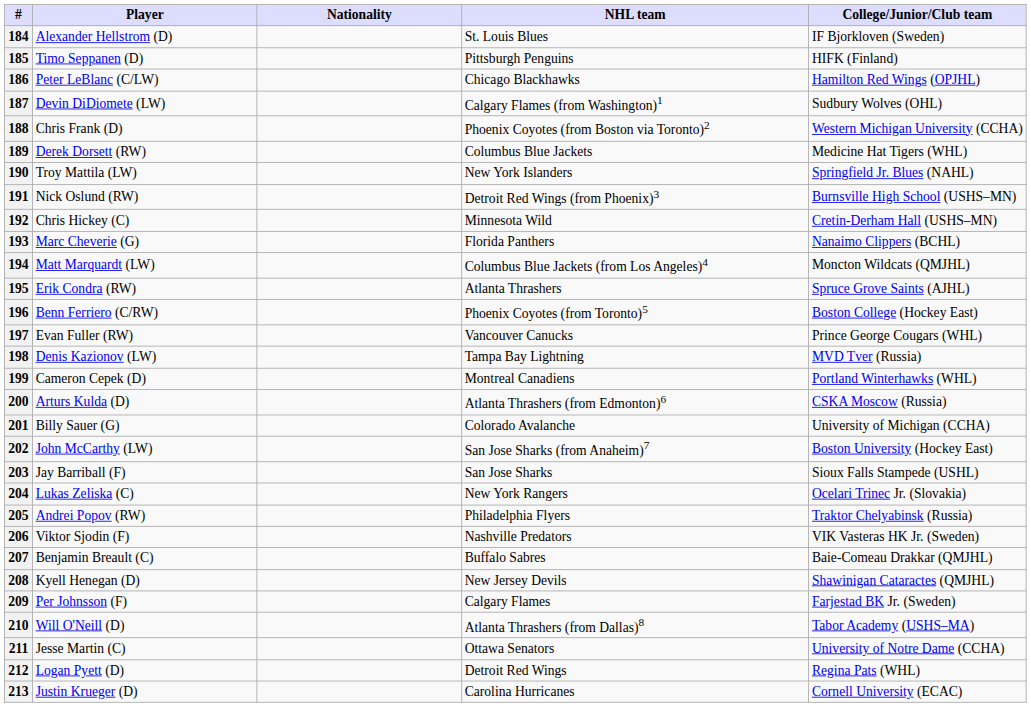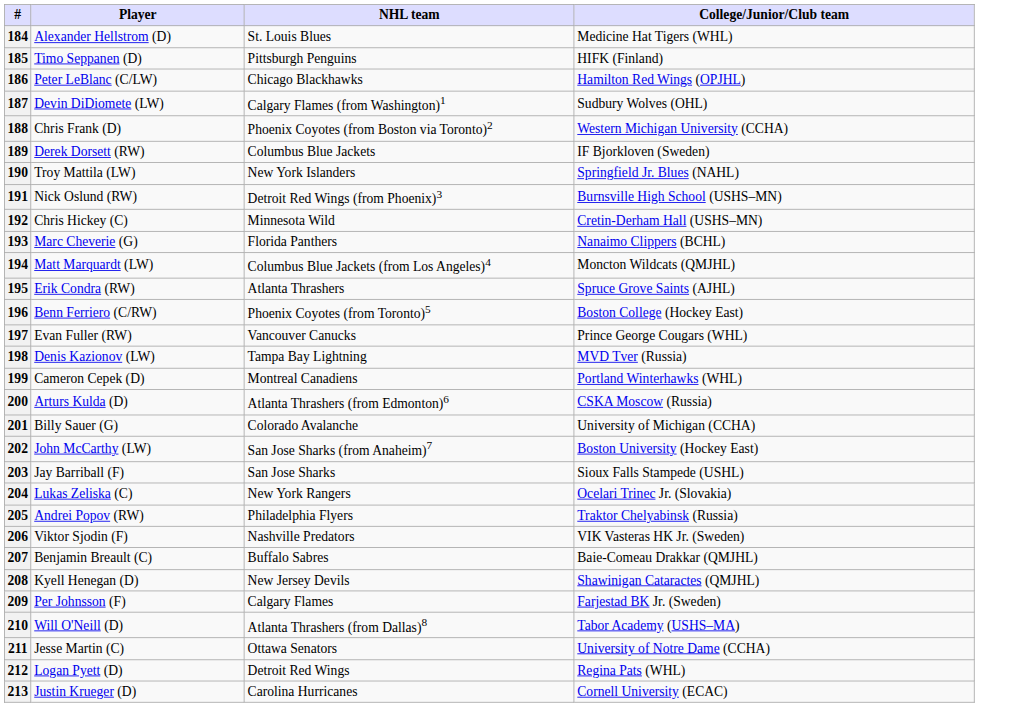 <table class="wikitable">
 <tr>
 <th style="background:#ddf; width:2.75%;">#</th>
 <th style="background:#ddf; width:22.0%;">Player</th>
-<th style="background:#ddf; width:20.0%;">Nationality</th>
 <th style="background:#ddf; width:34.0%;">NHL team</th>
 <th style="background:#ddf; width:100.0%;">College/Junior/Club team</th>
 </tr>
 <tr>
 <th>184</th>
 <td><a href='#'>Alexander Hellstrom</a> (D)</td>
-<td></td>
 <td>St. Louis Blues</td>
-<td>IF Bjorkloven (Sweden)</td>
+<td>Medicine Hat Tigers (WHL)</td>
 </tr>
 <tr>
 <th>185</th>
 <td><a href='#'>Timo Seppanen</a> (D)</td>
-<td></td>
 <td>Pittsburgh Penguins</td>
 <td>HIFK (Finland)</td>
 </tr>
 <tr>
 <th>186</th>
 <td><a href='#'>Peter LeBlanc</a> (C/LW)</td>
-<td></td>
 <td>Chicago Blackhawks</td>
 <td><a href='#'>Hamilton Red Wings</a> (<a href='#'>OPJHL</a>)</td>
 </tr>
 <tr>
 <th>187</th>
 <td><a href='#'>Devin DiDiomete</a> (LW)</td>
-<td></td>
 <td>Calgary Flames (from Washington)<sup>1</sup></td>
 <td>Sudbury Wolves (OHL)</td>
 </tr>
 <tr>
 <th>188</th>
 <td>Chris Frank (D)</td>
-<td></td>
 <td>Phoenix Coyotes (from Boston via Toronto)<sup>2</sup></td>
 <td><a href='#'>Western Michigan University</a> (CCHA)</td>
 </tr>
 <tr>
 <th>189</th>
 <td><a href='#'>Derek Dorsett</a> (RW)</td>
-<td></td>
 <td>Columbus Blue Jackets</td>
-<td>Medicine Hat Tigers (WHL)</td>
+<td>IF Bjorkloven (Sweden)</td>
 </tr>
 <tr>
 <th>190</th>
 <td>Troy Mattila (LW)</td>
-<td></td>
 <td>New York Islanders</td>
 <td><a href='#'>Springfield Jr. Blues</a> (NAHL)</td>
 </tr>
 <tr>
 <th>191</th>
 <td>Nick Oslund (RW)</td>
-<td></td>
 <td>Detroit Red Wings (from Phoenix)<sup>3</sup></td>
 <td><a href='#'>Burnsville High School</a> (USHS–MN)</td>
 </tr>
 <tr>
 <th>192</th>
 <td>Chris Hickey (C)</td>
-<td></td>
 <td>Minnesota Wild</td>
 <td><a href='#'>Cretin-Derham Hall</a> (USHS–MN)</td>
 </tr>
 <tr>
 <th>193</th>
 <td><a href='#'>Marc Cheverie</a> (G)</td>
-<td></td>
 <td>Florida Panthers</td>
 <td><a href='#'>Nanaimo Clippers</a> (BCHL)</td>
 </tr>
 <tr>
 <th>194</th>
 <td><a href='#'>Matt Marquardt</a> (LW)</td>
-<td></td>
 <td>Columbus Blue Jackets (from Los Angeles)<sup>4</sup></td>
 <td>Moncton Wildcats (QMJHL)</td>
 </tr>
 <tr>
 <th>195</th>
 <td><a href='#'>Erik Condra</a> (RW)</td>
-<td></td>
 <td>Atlanta Thrashers</td>
 <td><a href='#'>Spruce Grove Saints</a> (AJHL)</td>
 </tr>
 <tr>
 <th>196</th>
 <td><a href='#'>Benn Ferriero</a> (C/RW)</td>
-<td></td>
 <td>Phoenix Coyotes (from Toronto)<sup>5</sup></td>
 <td><a href='#'>Boston College</a> (Hockey East)</td>
 </tr>
 <tr>
 <th>197</th>
 <td>Evan Fuller (RW)</td>
-<td></td>
 <td>Vancouver Canucks</td>
 <td>Prince George Cougars (WHL)</td>
 </tr>
 <tr>
 <th>198</th>
 <td><a href='#'>Denis Kazionov</a> (LW)</td>
-<td></td>
 <td>Tampa Bay Lightning</td>
 <td><a href='#'>MVD Tver</a> (Russia)</td>
 </tr>
 <tr>
 <th>199</th>
 <td>Cameron Cepek (D)</td>
-<td></td>
 <td>Montreal Canadiens</td>
 <td><a href='#'>Portland Winterhawks</a> (WHL)</td>
 </tr>
 <tr>
 <th>200</th>
 <td><a href='#'>Arturs Kulda</a> (D)</td>
-<td></td>
 <td>Atlanta Thrashers (from Edmonton)<sup>6</sup></td>
 <td><a href='#'>CSKA Moscow</a> (Russia)</td>
 </tr>
 <tr>
 <th>201</th>
 <td>Billy Sauer (G)</td>
-<td></td>
 <td>Colorado Avalanche</td>
 <td>University of Michigan (CCHA)</td>
 </tr>
 <tr>
 <th>202</th>
 <td><a href='#'>John McCarthy</a> (LW)</td>
-<td></td>
 <td>San Jose Sharks (from Anaheim)<sup>7</sup></td>
 <td><a href='#'>Boston University</a> (Hockey East)</td>
 </tr>
 <tr>
 <th>203</th>
 <td>Jay Barriball (F)</td>
-<td></td>
 <td>San Jose Sharks</td>
 <td>Sioux Falls Stampede (USHL)</td>
 </tr>
 <tr>
 <th>204</th>
 <td><a href='#'>Lukas Zeliska</a> (C)</td>
-<td></td>
 <td>New York Rangers</td>
 <td><a href='#'>Ocelari Trinec</a> Jr. (Slovakia)</td>
 </tr>
 <tr>
 <th>205</th>
 <td><a href='#'>Andrei Popov</a> (RW)</td>
-<td></td>
 <td>Philadelphia Flyers</td>
 <td><a href='#'>Traktor Chelyabinsk</a> (Russia)</td>
 </tr>
 <tr>
 <th>206</th>
 <td>Viktor Sjodin (F)</td>
-<td></td>
 <td>Nashville Predators</td>
 <td>VIK Vasteras HK Jr. (Sweden)</td>
 </tr>
 <tr>
 <th>207</th>
 <td>Benjamin Breault (C)</td>
-<td></td>
 <td>Buffalo Sabres</td>
 <td>Baie-Comeau Drakkar (QMJHL)</td>
 </tr>
 <tr>
 <th>208</th>
 <td>Kyell Henegan (D)</td>
-<td></td>
 <td>New Jersey Devils</td>
 <td><a href='#'>Shawinigan Cataractes</a> (QMJHL)</td>
 </tr>
 <tr>
 <th>209</th>
 <td><a href='#'>Per Johnsson</a> (F)</td>
-<td></td>
 <td>Calgary Flames</td>
 <td><a href='#'>Farjestad BK</a> Jr. (Sweden)</td>
 </tr>
 <tr>
 <th>210</th>
 <td><a href='#'>Will O'Neill</a> (D)</td>
-<td></td>
 <td>Atlanta Thrashers (from Dallas)<sup>8</sup></td>
 <td><a href='#'>Tabor Academy</a> (<a href='#'>USHS–MA</a>)</td>
 </tr>
 <tr>
 <th>211</th>
 <td>Jesse Martin (C)</td>
-<td></td>
 <td>Ottawa Senators</td>
 <td><a href='#'>University of Notre Dame</a> (CCHA)</td>
 </tr>
 <tr>
 <th>212</th>
 <td><a href='#'>Logan Pyett</a> (D)</td>
-<td></td>
 <td>Detroit Red Wings</td>
 <td><a href='#'>Regina Pats</a> (WHL)</td>
 </tr>
 <tr>
 <th>213</th>
 <td><a href='#'>Justin Krueger</a> (D)</td>
-<td></td>
 <td>Carolina Hurricanes</td>
 <td><a href='#'>Cornell University</a> (ECAC)</td>
 </tr>
 </table>
